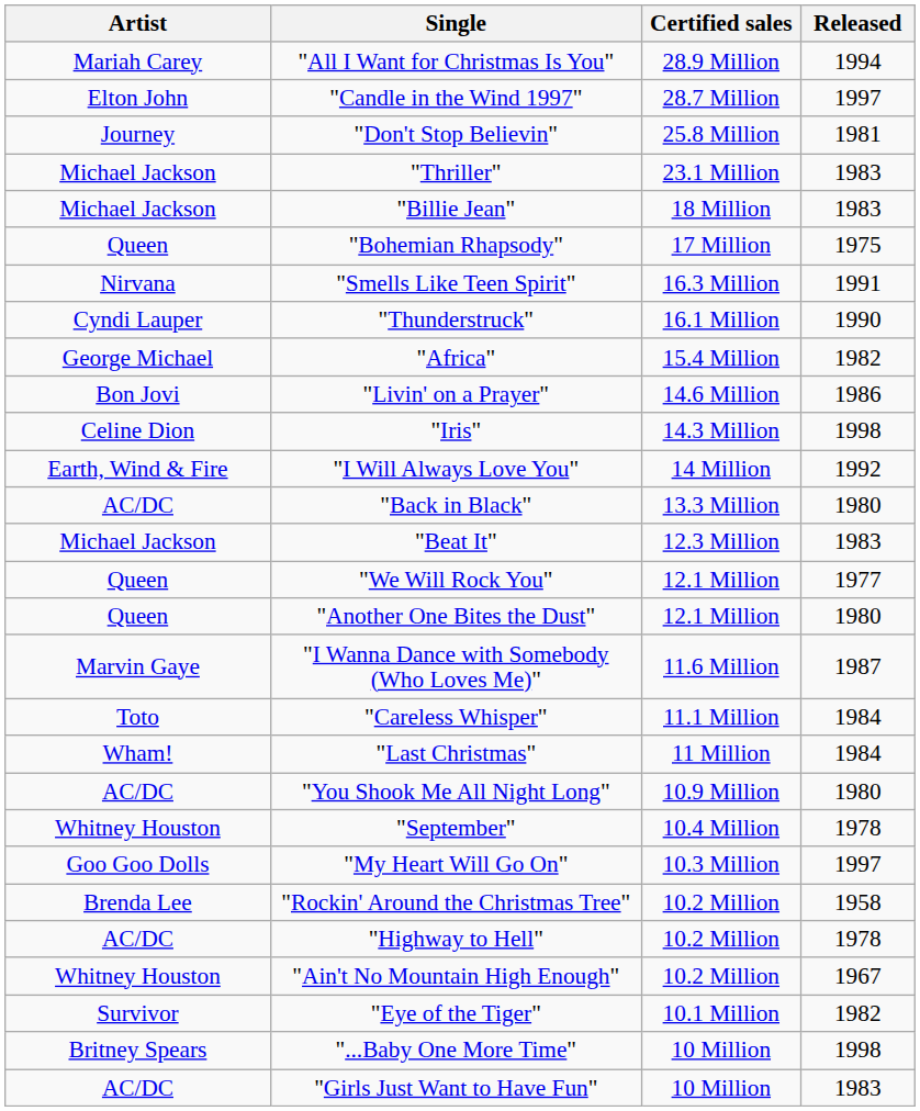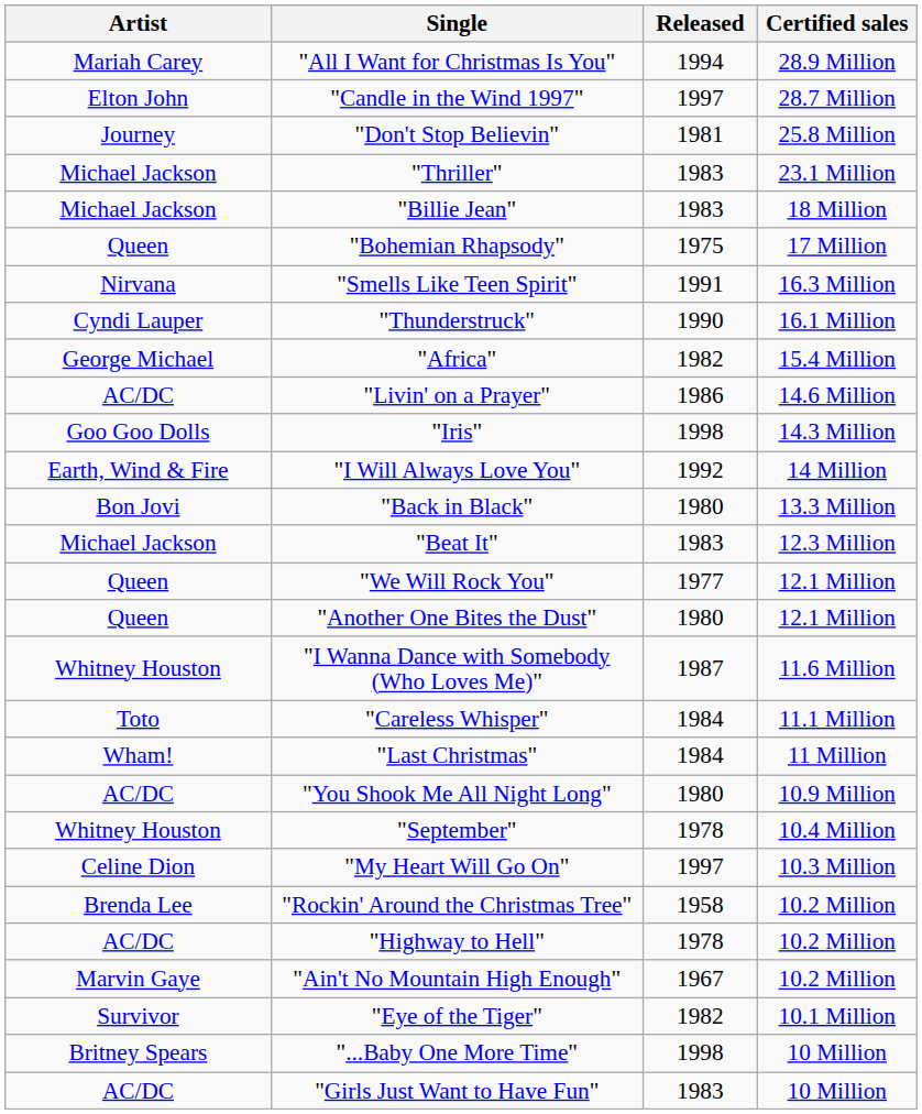 <table class="wikitable sortable" style="width:100%; text-align:center;">
 <tr>
 <th style="width:25%;">Artist</th>
 <th style="width:35%;">Single</th>
+<th style="width:10%;">Released</th>
 <th style="width:15%;">Certified sales</th>
-<th style="width:10%;">Released</th>
 </tr>
 <tr>
 <td><a href='#'>Mariah Carey</a></td>
 <td>"<a href='#'>All I Want for Christmas Is You</a>"</td>
+<td>1994</td>
 <td><a href='#'>28.9 Million</a></td>
-<td>1994</td>
 </tr>
 <tr>
 <td><a href='#'>Elton John</a></td>
 <td>"<a href='#'>Candle in the Wind 1997</a>"</td>
+<td>1997</td>
 <td><a href='#'>28.7 Million</a></td>
-<td>1997</td>
 </tr>
 <tr>
 <td><a href='#'>Journey</a></td>
 <td>"<a href='#'>Don't Stop Believin</a>"</td>
+<td>1981</td>
 <td><a href='#'>25.8 Million</a></td>
-<td>1981</td>
 </tr>
 <tr>
 <td><a href='#'>Michael Jackson</a></td>
 <td>"<a href='#'>Thriller</a>"</td>
+<td>1983</td>
 <td><a href='#'>23.1 Million</a></td>
-<td>1983</td>
 </tr>
 <tr>
 <td><a href='#'>Michael Jackson</a></td>
 <td>"<a href='#'>Billie Jean</a>"</td>
+<td>1983</td>
 <td><a href='#'>18 Million</a></td>
-<td>1983</td>
 </tr>
 <tr>
 <td><a href='#'>Queen</a></td>
 <td>"<a href='#'>Bohemian Rhapsody</a>"</td>
+<td>1975</td>
 <td><a href='#'>17 Million</a></td>
-<td>1975</td>
 </tr>
 <tr>
 <td><a href='#'>Nirvana</a></td>
 <td>"<a href='#'>Smells Like Teen Spirit</a>"</td>
+<td>1991</td>
 <td><a href='#'>16.3 Million</a></td>
-<td>1991</td>
 </tr>
 <tr>
 <td><a href='#'>Cyndi Lauper</a></td>
 <td>"<a href='#'>Thunderstruck</a>"</td>
+<td>1990</td>
 <td><a href='#'>16.1 Million</a></td>
-<td>1990</td>
 </tr>
 <tr>
 <td><a href='#'>George Michael</a></td>
 <td>"<a href='#'>Africa</a>"</td>
+<td>1982</td>
 <td><a href='#'>15.4 Million</a></td>
-<td>1982</td>
 </tr>
 <tr>
-<td><a href='#'>Bon Jovi</a></td>
+<td><a href='#'>AC/DC</a></td>
 <td>"<a href='#'>Livin' on a Prayer</a>"</td>
+<td>1986</td>
 <td><a href='#'>14.6 Million</a></td>
-<td>1986</td>
 </tr>
 <tr>
-<td><a href='#'>Celine Dion</a></td>
+<td><a href='#'>Goo Goo Dolls</a></td>
 <td>"<a href='#'>Iris</a>"</td>
+<td>1998</td>
 <td><a href='#'>14.3 Million</a></td>
-<td>1998</td>
 </tr>
 <tr>
 <td><a href='#'>Earth, Wind & Fire</a></td>
 <td>"<a href='#'>I Will Always Love You</a>"</td>
+<td>1992</td>
 <td><a href='#'>14 Million</a></td>
-<td>1992</td>
 </tr>
 <tr>
-<td><a href='#'>AC/DC</a></td>
+<td><a href='#'>Bon Jovi</a></td>
 <td>"<a href='#'>Back in Black</a>"</td>
+<td>1980</td>
 <td><a href='#'>13.3 Million</a></td>
-<td>1980</td>
 </tr>
 <tr>
 <td><a href='#'>Michael Jackson</a></td>
 <td>"<a href='#'>Beat It</a>"</td>
+<td>1983</td>
 <td><a href='#'>12.3 Million</a></td>
-<td>1983</td>
 </tr>
 <tr>
 <td><a href='#'>Queen</a></td>
 <td>"<a href='#'>We Will Rock You</a>"</td>
+<td>1977</td>
 <td><a href='#'>12.1 Million</a></td>
-<td>1977</td>
 </tr>
 <tr>
 <td><a href='#'>Queen</a></td>
 <td>"<a href='#'>Another One Bites the Dust</a>"</td>
+<td>1980</td>
 <td><a href='#'>12.1 Million</a></td>
-<td>1980</td>
 </tr>
 <tr>
-<td><a href='#'>Marvin Gaye</a></td>
+<td><a href='#'>Whitney Houston</a></td>
 <td>"<a href='#'>I Wanna Dance with Somebody (Who Loves Me)</a>"</td>
+<td>1987</td>
 <td><a href='#'>11.6 Million</a></td>
-<td>1987</td>
 </tr>
 <tr>
 <td><a href='#'>Toto</a></td>
 <td>"<a href='#'>Careless Whisper</a>"</td>
+<td>1984</td>
 <td><a href='#'>11.1 Million</a></td>
-<td>1984</td>
 </tr>
 <tr>
 <td><a href='#'>Wham!</a></td>
 <td>"<a href='#'>Last Christmas</a>"</td>
+<td>1984</td>
 <td><a href='#'>11 Million</a></td>
-<td>1984</td>
 </tr>
 <tr>
 <td><a href='#'>AC/DC</a></td>
 <td>"<a href='#'>You Shook Me All Night Long</a>"</td>
+<td>1980</td>
 <td><a href='#'>10.9 Million</a></td>
-<td>1980</td>
 </tr>
 <tr>
 <td><a href='#'>Whitney Houston</a></td>
 <td>"<a href='#'>September</a>"</td>
+<td>1978</td>
 <td><a href='#'>10.4 Million</a></td>
-<td>1978</td>
 </tr>
 <tr>
-<td><a href='#'>Goo Goo Dolls</a></td>
+<td><a href='#'>Celine Dion</a></td>
 <td>"<a href='#'>My Heart Will Go On</a>"</td>
+<td>1997</td>
 <td><a href='#'>10.3 Million</a></td>
-<td>1997</td>
 </tr>
 <tr>
 <td><a href='#'>Brenda Lee</a></td>
 <td>"<a href='#'>Rockin' Around the Christmas Tree</a>"</td>
+<td>1958</td>
 <td><a href='#'>10.2 Million</a></td>
-<td>1958</td>
 </tr>
 <tr>
 <td><a href='#'>AC/DC</a></td>
 <td>"<a href='#'>Highway to Hell</a>"</td>
+<td>1978</td>
 <td><a href='#'>10.2 Million</a></td>
-<td>1978</td>
 </tr>
 <tr>
-<td><a href='#'>Whitney Houston</a></td>
+<td><a href='#'>Marvin Gaye</a></td>
 <td>"<a href='#'>Ain't No Mountain High Enough</a>"</td>
+<td>1967</td>
 <td><a href='#'>10.2 Million</a></td>
-<td>1967</td>
 </tr>
 <tr>
 <td><a href='#'>Survivor</a></td>
 <td>"<a href='#'>Eye of the Tiger</a>"</td>
+<td>1982</td>
 <td><a href='#'>10.1 Million</a></td>
-<td>1982</td>
 </tr>
 <tr>
 <td><a href='#'>Britney Spears</a></td>
 <td>"<a href='#'>...Baby One More Time</a>"</td>
+<td>1998</td>
 <td><a href='#'>10 Million</a></td>
-<td>1998</td>
 </tr>
 <tr>
 <td><a href='#'>AC/DC</a></td>
 <td>"<a href='#'>Girls Just Want to Have Fun</a>"</td>
+<td>1983</td>
 <td><a href='#'>10 Million</a></td>
-<td>1983</td>
 </tr>
 </table>
